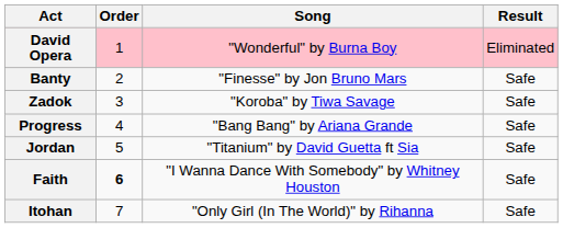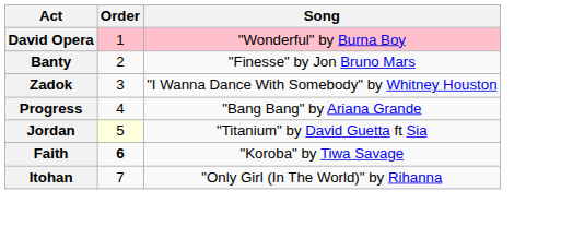 <table class="wikitable plainrowheaders" style="text-align:center;">
 <tr>
 <th scope"col">Act</th>
 <th scope"col">Order</th>
 <th scope"col">Song</th>
-<th scope"col">Result</th>
 </tr>
 <tr style="background:pink">
 <th scope=row>David Opera</th>
 <td>1</td>
 <td>"Wonderful" by <a href='#'>Burna Boy</a></td>
-<td>Eliminated</td>
 </tr>
 <tr>
 <th scope=row>Banty</th>
 <td>2</td>
 <td>"Finesse" by Jon <a href='#'>Bruno Mars</a></td>
-<td>Safe</td>
 </tr>
 <tr>
 <th scope=row>Zadok</th>
 <td>3</td>
-<td>"Koroba" by <a href='#'>Tiwa Savage</a></td>
-<td>Safe</td>
+<td>"I Wanna Dance With Somebody" by <a href='#'>Whitney Houston</a></td>
 </tr>
 <tr>
 <th scope=row>Progress</th>
 <td>4</td>
 <td>"Bang Bang" by <a href='#'>Ariana Grande</a></td>
-<td>Safe</td>
 </tr>
 <tr>
 <th scope=row>Jordan</th>
-<td>5</td>
+<td style="background: lightyellow;">5</td>
 <td>"Titanium" by <a href='#'>David Guetta</a> ft <a href='#'>Sia</a></td>
-<td>Safe</td>
 </tr>
 <tr>
 <th scope=row>Faith</th>
 <td><strong>6</strong></td>
-<td>"I Wanna Dance With Somebody" by <a href='#'>Whitney Houston</a></td>
-<td>Safe</td>
+<td>"Koroba" by <a href='#'>Tiwa Savage</a></td>
 </tr>
 <tr>
 <th scope=row>Itohan</th>
 <td>7</td>
 <td>"Only Girl (In The World)" by <a href='#'>Rihanna</a></td>
-<td>Safe</td>
 </tr>
 </table>
